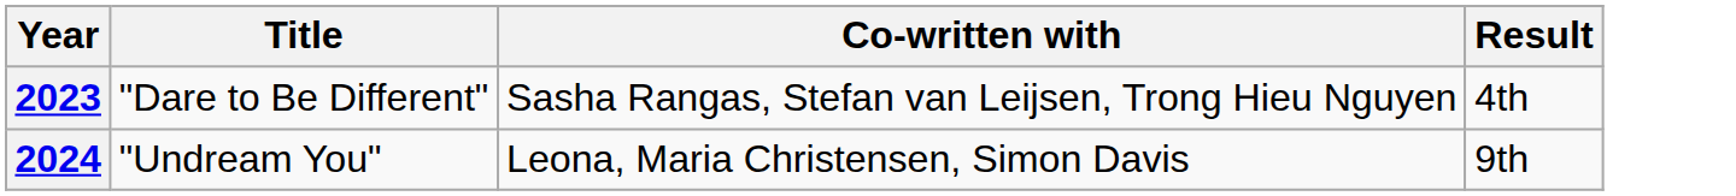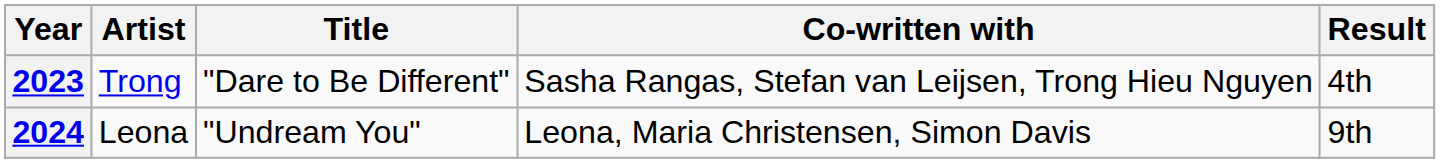 <table class="wikitable plainrowheaders">
 <tr>
 <th scope="col">Year</th>
+<th scope="col">Artist</th>
 <th scope="col">Title</th>
 <th scope="col">Co-written with</th>
 <th scope="col">Result</th>
 </tr>
 <tr>
 <th scope="row"><a href='#'>2023</a></th>
+<td><a href='#'>Trong</a></td>
 <td>"Dare to Be Different"</td>
 <td>Sasha Rangas, Stefan van Leijsen, Trong Hieu Nguyen</td>
 <td>4th</td>
 </tr>
 <tr>
 <th scope="row"><a href='#'>2024</a></th>
+<td>Leona</td>
 <td>"Undream You"</td>
 <td>Leona, Maria Christensen, Simon Davis</td>
 <td>9th</td>
 </tr>
 </table>
